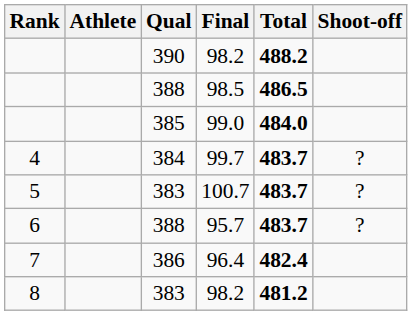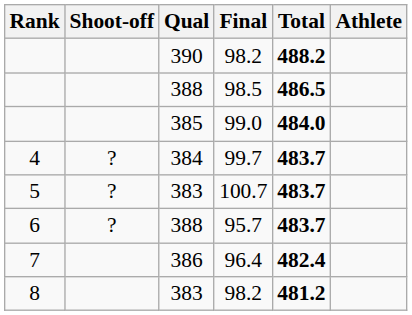 <table class="wikitable sortable" style="text-align: center">
 <tr>
 <th>Rank</th>
-<th>Athlete</th>
+<th>Shoot-off</th>
 <th>Qual</th>
 <th>Final</th>
 <th>Total</th>
-<th>Shoot-off</th>
+<th>Athlete</th>
 </tr>
 <tr>
 <td></td>
-<td align=left></td>
+<td></td>
 <td>390</td>
 <td>98.2</td>
 <td><strong>488.2</strong></td>
-<td></td>
+<td align=left></td>
 </tr>
 <tr>
 <td></td>
-<td align=left></td>
+<td></td>
 <td>388</td>
 <td>98.5</td>
 <td><strong>486.5</strong></td>
-<td></td>
+<td align=left></td>
 </tr>
 <tr>
 <td></td>
-<td align=left></td>
+<td></td>
 <td>385</td>
 <td>99.0</td>
 <td><strong>484.0</strong></td>
-<td></td>
+<td align=left></td>
 </tr>
 <tr>
 <td>4</td>
-<td align=left></td>
+<td>?</td>
 <td>384</td>
 <td>99.7</td>
 <td><strong>483.7</strong></td>
-<td>?</td>
+<td align=left></td>
 </tr>
 <tr>
 <td>5</td>
-<td align=left></td>
+<td>?</td>
 <td>383</td>
 <td>100.7</td>
 <td><strong>483.7</strong></td>
-<td>?</td>
+<td align=left></td>
 </tr>
 <tr>
 <td>6</td>
-<td align=left></td>
+<td>?</td>
 <td>388</td>
 <td>95.7</td>
 <td><strong>483.7</strong></td>
-<td>?</td>
+<td align=left></td>
 </tr>
 <tr>
 <td>7</td>
-<td align=left></td>
+<td></td>
 <td>386</td>
 <td>96.4</td>
 <td><strong>482.4</strong></td>
-<td></td>
+<td align=left></td>
 </tr>
 <tr>
 <td>8</td>
-<td align=left></td>
+<td></td>
 <td>383</td>
 <td>98.2</td>
 <td><strong>481.2</strong></td>
-<td></td>
+<td align=left></td>
 </tr>
 </table>
